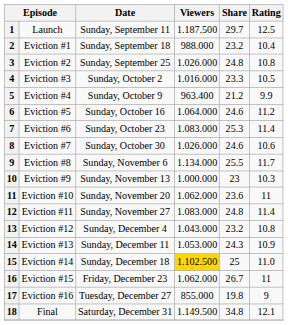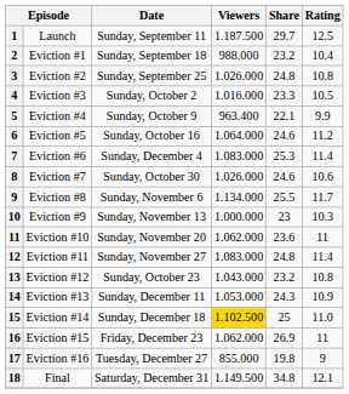 <table class="wikitable sortable centre" style="text-align:center; font-size:90%;">
 <tr>
 <th colspan="2">Episode</th>
 <th>Date</th>
 <th>Viewers</th>
 <th>Share</th>
 <th>Rating</th>
 </tr>
 <tr>
 <th>1</th>
 <td>Launch</td>
 <td>Sunday, September 11</td>
 <td>1.187.500</td>
 <td>29.7</td>
 <td>12.5</td>
 </tr>
 <tr>
 <th>2</th>
 <td>Eviction #1</td>
 <td>Sunday, September 18</td>
 <td>988.000</td>
 <td>23.2</td>
 <td>10.4</td>
 </tr>
 <tr>
 <th>3</th>
 <td>Eviction #2</td>
 <td>Sunday, September 25</td>
 <td>1.026.000</td>
 <td>24.8</td>
 <td>10.8</td>
 </tr>
 <tr>
 <th>4</th>
 <td>Eviction #3</td>
 <td>Sunday, October 2</td>
 <td>1.016.000</td>
 <td>23.3</td>
 <td>10.5</td>
 </tr>
 <tr>
 <th>5</th>
 <td>Eviction #4</td>
 <td>Sunday, October 9</td>
 <td>963.400</td>
-<td>21.2</td>
+<td>22.1</td>
 <td>9.9</td>
 </tr>
 <tr>
 <th>6</th>
 <td>Eviction #5</td>
 <td>Sunday, October 16</td>
 <td>1.064.000</td>
 <td>24.6</td>
 <td>11.2</td>
 </tr>
 <tr>
 <th>7</th>
 <td>Eviction #6</td>
-<td>Sunday, October 23</td>
+<td>Sunday, December 4</td>
 <td>1.083.000</td>
 <td>25.3</td>
 <td>11.4</td>
 </tr>
 <tr>
 <th>8</th>
 <td>Eviction #7</td>
 <td>Sunday, October 30</td>
 <td>1.026.000</td>
 <td>24.6</td>
 <td>10.6</td>
 </tr>
 <tr>
 <th>9</th>
 <td>Eviction #8</td>
 <td>Sunday, November 6</td>
 <td>1.134.000</td>
 <td>25.5</td>
 <td>11.7</td>
 </tr>
 <tr>
 <th>10</th>
 <td>Eviction #9</td>
 <td>Sunday, November 13</td>
 <td>1.000.000</td>
 <td>23</td>
 <td>10.3</td>
 </tr>
 <tr>
 <th>11</th>
 <td>Eviction #10</td>
 <td>Sunday, November 20</td>
 <td>1.062.000</td>
 <td>23.6</td>
 <td>11</td>
 </tr>
 <tr>
 <th>12</th>
 <td>Eviction #11</td>
 <td>Sunday, November 27</td>
 <td>1.083.000</td>
 <td>24.8</td>
 <td>11.4</td>
 </tr>
 <tr>
 <th>13</th>
 <td>Eviction #12</td>
-<td>Sunday, December 4</td>
+<td>Sunday, October 23</td>
 <td>1.043.000</td>
 <td>23.2</td>
 <td>10.8</td>
 </tr>
 <tr>
 <th>14</th>
 <td>Eviction #13</td>
 <td>Sunday, December 11</td>
 <td>1.053.000</td>
 <td>24.3</td>
 <td>10.9</td>
 </tr>
 <tr>
 <th>15</th>
 <td>Eviction #14</td>
 <td>Sunday, December 18</td>
 <td style="background: gold;">1.102.500</td>
 <td>25</td>
 <td>11.0</td>
 </tr>
 <tr>
 <th>16</th>
 <td>Eviction #15</td>
 <td>Friday, December 23</td>
 <td>1.062.000</td>
-<td>26.7</td>
+<td>26.9</td>
 <td>11</td>
 </tr>
 <tr>
 <th>17</th>
 <td>Eviction #16</td>
 <td>Tuesday, December 27</td>
 <td>855.000</td>
 <td>19.8</td>
 <td>9</td>
 </tr>
 <tr>
 <th>18</th>
 <td>Final</td>
 <td>Saturday, December 31</td>
 <td>1.149.500</td>
 <td>34.8</td>
 <td>12.1</td>
 </tr>
 <tr>
 </tr>
 </table>
